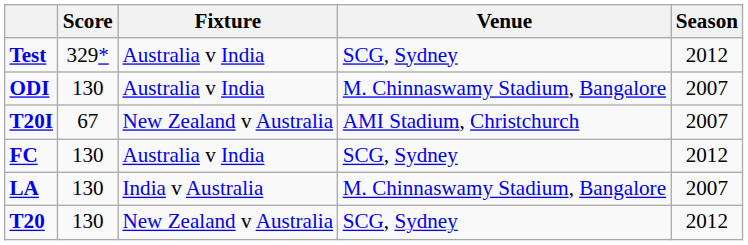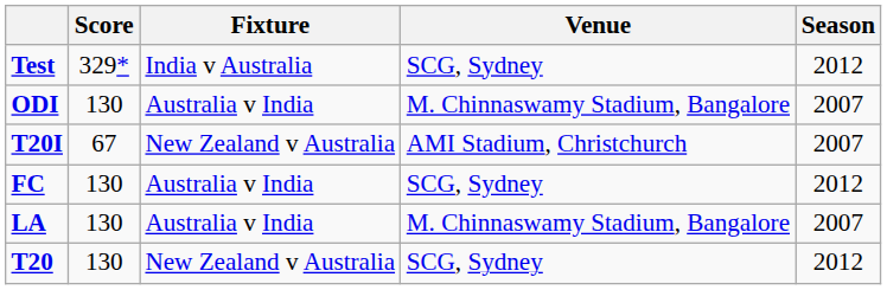 <table class="wikitable">
 <tr>
 <th></th>
 <th>Score</th>
 <th>Fixture</th>
 <th>Venue</th>
 <th>Season</th>
 </tr>
 <tr>
 <td><strong><a href='#'>Test</a></strong></td>
 <td style="text-align:center;">329<a href='#'>*</a></td>
-<td><a href='#'>Australia</a> v <a href='#'>India</a></td>
+<td><a href='#'>India</a> v <a href='#'>Australia</a></td>
 <td><a href='#'>SCG</a>, <a href='#'>Sydney</a></td>
 <td style="text-align:center;">2012</td>
 </tr>
 <tr>
 <td><strong><a href='#'>ODI</a></strong></td>
 <td style="text-align:center;">130</td>
 <td><a href='#'>Australia</a> v <a href='#'>India</a></td>
 <td><a href='#'>M. Chinnaswamy Stadium</a>, <a href='#'>Bangalore</a></td>
 <td style="text-align:center;">2007</td>
 </tr>
 <tr>
 <td><strong><a href='#'>T20I</a></strong></td>
 <td style="text-align:center;">67</td>
 <td><a href='#'>New Zealand</a> v <a href='#'>Australia</a></td>
 <td><a href='#'>AMI Stadium</a>, <a href='#'>Christchurch</a></td>
 <td style="text-align:center;">2007</td>
 </tr>
 <tr>
 <td><strong><a href='#'>FC</a></strong></td>
 <td style="text-align:center;">130</td>
 <td><a href='#'>Australia</a> v <a href='#'>India</a></td>
 <td><a href='#'>SCG</a>, <a href='#'>Sydney</a></td>
 <td style="text-align:center;">2012</td>
 </tr>
 <tr>
 <td><strong><a href='#'>LA</a></strong></td>
 <td style="text-align:center;">130</td>
-<td><a href='#'>India</a> v <a href='#'>Australia</a></td>
+<td><a href='#'>Australia</a> v <a href='#'>India</a></td>
 <td><a href='#'>M. Chinnaswamy Stadium</a>, <a href='#'>Bangalore</a></td>
 <td style="text-align:center;">2007</td>
 </tr>
 <tr>
 <td><strong><a href='#'>T20</a></strong></td>
 <td style="text-align:center;">130</td>
 <td><a href='#'>New Zealand</a> v <a href='#'>Australia</a></td>
 <td><a href='#'>SCG</a>, <a href='#'>Sydney</a></td>
 <td style="text-align:center;">2012</td>
 </tr>
 </table>
